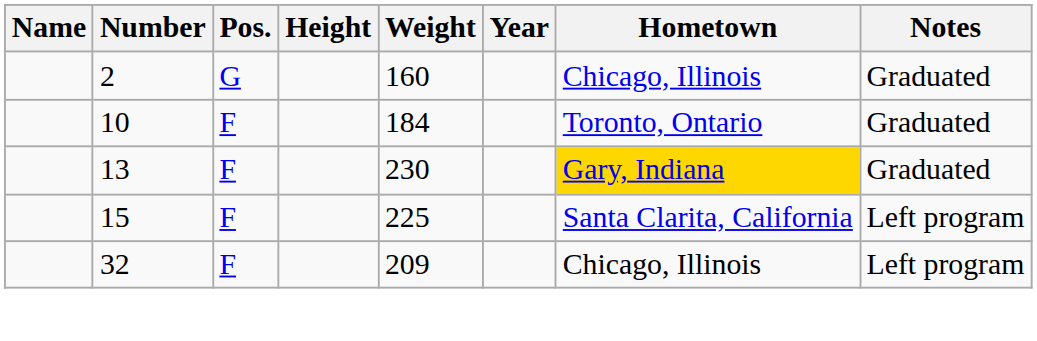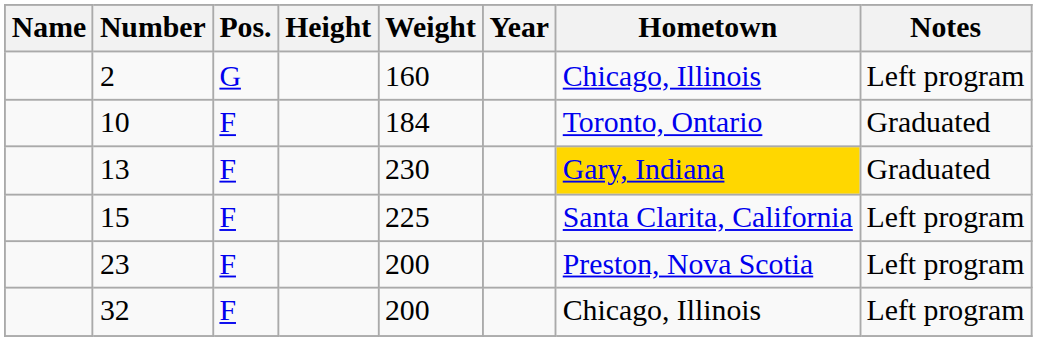 <table class="wikitable sortable" border="1">
 <tr>
 <th>Name</th>
 <th>Number</th>
 <th>Pos.</th>
 <th>Height</th>
 <th>Weight</th>
 <th>Year</th>
 <th>Hometown</th>
 <th class="unsortable">Notes</th>
 </tr>
 <tr>
 <td></td>
 <td>2</td>
 <td><a href='#'>G</a></td>
 <td></td>
 <td>160</td>
 <td></td>
 <td><a href='#'>Chicago, Illinois</a></td>
-<td>Graduated</td>
+<td>Left program</td>
 </tr>
 <tr>
 <td></td>
 <td>10</td>
 <td><a href='#'>F</a></td>
 <td></td>
 <td>184</td>
 <td></td>
 <td><a href='#'>Toronto, Ontario</a></td>
 <td>Graduated</td>
 </tr>
 <tr>
 <td></td>
 <td>13</td>
 <td><a href='#'>F</a></td>
 <td></td>
 <td>230</td>
 <td></td>
 <td style="background: gold;"><a href='#'>Gary, Indiana</a></td>
 <td>Graduated</td>
 </tr>
 <tr>
 <td></td>
 <td>15</td>
 <td><a href='#'>F</a></td>
 <td></td>
 <td>225</td>
 <td></td>
 <td><a href='#'>Santa Clarita, California</a></td>
 <td>Left program</td>
 </tr>
 <tr>
 <td></td>
+<td>23</td>
+<td><a href='#'>F</a></td>
+<td></td>
+<td>200</td>
+<td></td>
+<td><a href='#'>Preston, Nova Scotia</a></td>
+<td>Left program</td>
+</tr>
+<tr>
+<td></td>
 <td>32</td>
 <td><a href='#'>F</a></td>
 <td></td>
-<td>209</td>
+<td>200</td>
 <td></td>
 <td>Chicago, Illinois</td>
 <td>Left program</td>
 </tr>
 </table>
